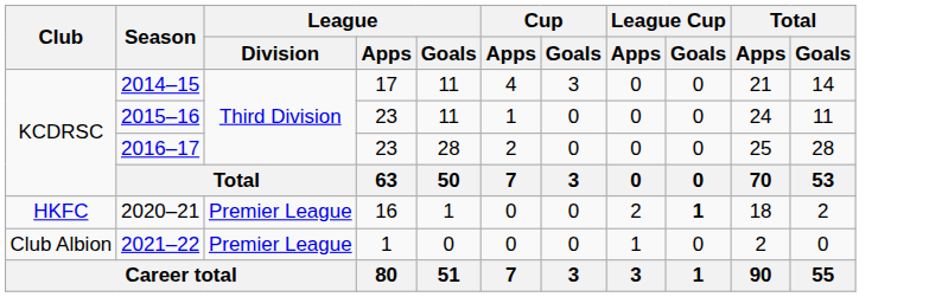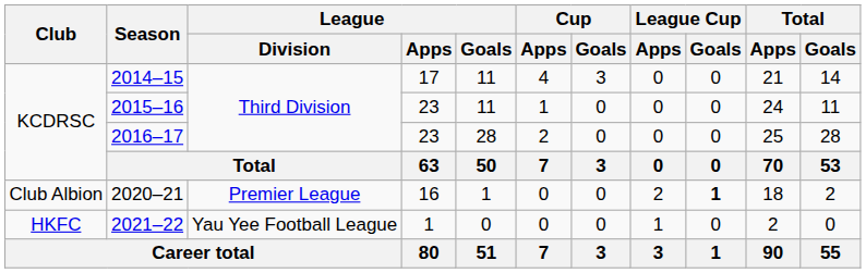 <table class="wikitable" style="text-align: center">
 <tr>
 <th rowspan="2">Club</th>
 <th rowspan="2">Season</th>
 <th colspan="3">League</th>
 <th colspan="2">Cup</th>
 <th colspan="2">League Cup</th>
 <th colspan="2">Total</th>
 </tr>
 <tr>
 <th>Division</th>
 <th>Apps</th>
 <th>Goals</th>
 <th>Apps</th>
 <th>Goals</th>
 <th>Apps</th>
 <th>Goals</th>
 <th>Apps</th>
 <th>Goals</th>
 </tr>
 <tr>
 <td rowspan="4">KCDRSC</td>
 <td><a href='#'>2014–15</a></td>
 <td rowspan="3"><a href='#'>Third Division</a></td>
 <td>17</td>
 <td>11</td>
 <td>4</td>
 <td>3</td>
 <td>0</td>
 <td>0</td>
 <td>21</td>
 <td>14</td>
 </tr>
 <tr>
 <td><a href='#'>2015–16</a></td>
 <td>23</td>
 <td>11</td>
 <td>1</td>
 <td>0</td>
 <td>0</td>
 <td>0</td>
 <td>24</td>
 <td>11</td>
 </tr>
 <tr>
 <td><a href='#'>2016–17</a></td>
 <td>23</td>
 <td>28</td>
 <td>2</td>
 <td>0</td>
 <td>0</td>
 <td>0</td>
 <td>25</td>
 <td>28</td>
 </tr>
 <tr>
 <th colspan="2">Total</th>
 <th>63</th>
 <th>50</th>
 <th>7</th>
 <th>3</th>
 <th>0</th>
 <th>0</th>
 <th>70</th>
 <th>53</th>
 </tr>
 <tr>
-<td><a href='#'>HKFC</a></td>
+<td>Club Albion</td>
 <td>2020–21</td>
 <td><a href='#'>Premier League</a></td>
 <td>16</td>
 <td>1</td>
 <td>0</td>
 <td>0</td>
 <td>2</td>
 <td><strong>1</strong></td>
 <td>18</td>
 <td>2</td>
 </tr>
 <tr>
-<td>Club Albion</td>
+<td><a href='#'>HKFC</a></td>
 <td><a href='#'>2021–22</a></td>
-<td><a href='#'>Premier League</a></td>
+<td>Yau Yee Football League</td>
 <td>1</td>
 <td>0</td>
 <td>0</td>
 <td>0</td>
 <td>1</td>
 <td>0</td>
 <td>2</td>
 <td>0</td>
 </tr>
 <tr>
 <th colspan="3">Career total</th>
 <th>80</th>
 <th>51</th>
 <th>7</th>
 <th>3</th>
 <th>3</th>
 <th>1</th>
 <th>90</th>
 <th>55</th>
 </tr>
 </table>
